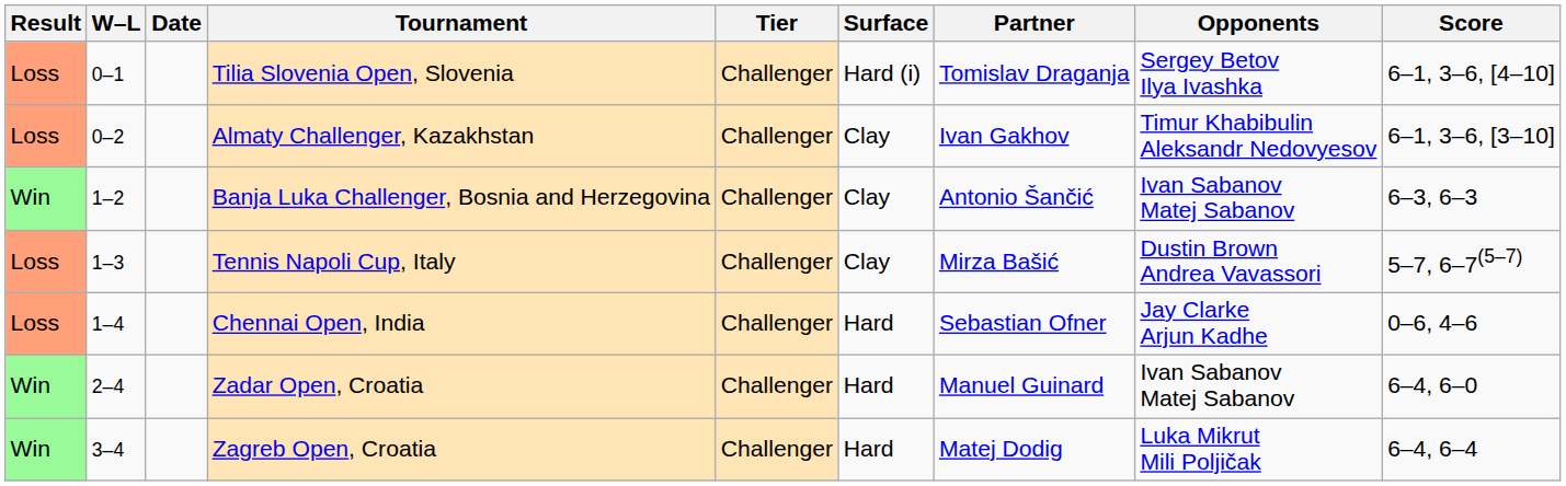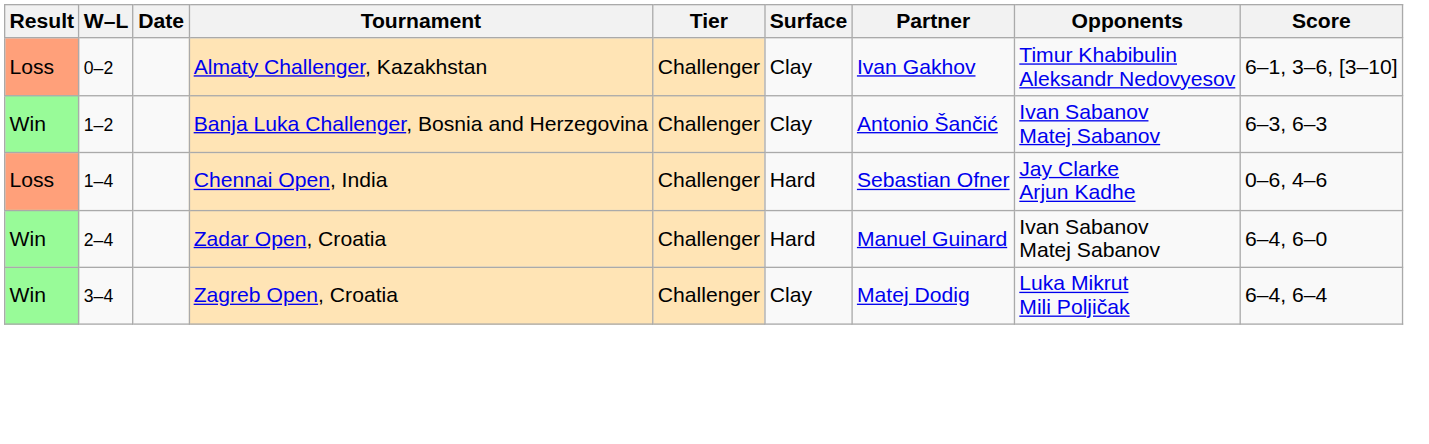 <table class="sortable wikitable">
 <tr>
 <th>Result</th>
 <th class="unsortable">W–L</th>
 <th>Date</th>
 <th>Tournament</th>
 <th>Tier</th>
 <th>Surface</th>
 <th>Partner</th>
 <th>Opponents</th>
 <th class="unsortable">Score</th>
-</tr>
-<tr>
-<td bgcolor=ffa07a>Loss</td>
-<td><small>0–1</small></td>
-<td><a href='#'></a></td>
-<td style="background:moccasin;"><a href='#'>Tilia Slovenia Open</a>, Slovenia</td>
-<td style="background:moccasin;">Challenger</td>
-<td>Hard (i)</td>
-<td> <a href='#'>Tomislav Draganja</a></td>
-<td> <a href='#'>Sergey Betov</a><br> <a href='#'>Ilya Ivashka</a></td>
-<td>6–1, 3–6, [4–10]</td>
 </tr>
 <tr>
 <td bgcolor=ffa07a>Loss</td>
 <td><small>0–2</small></td>
 <td><a href='#'></a></td>
 <td style="background:moccasin;"><a href='#'>Almaty Challenger</a>, Kazakhstan</td>
 <td style="background:moccasin;">Challenger</td>
 <td>Clay</td>
 <td> <a href='#'>Ivan Gakhov</a></td>
 <td> <a href='#'>Timur Khabibulin</a><br> <a href='#'>Aleksandr Nedovyesov</a></td>
 <td>6–1, 3–6, [3–10]</td>
 </tr>
 <tr>
 <td bgcolor=98fb98>Win</td>
 <td><small>1–2</small></td>
 <td><a href='#'></a></td>
 <td style="background:moccasin;"><a href='#'>Banja Luka Challenger</a>, Bosnia and Herzegovina</td>
 <td style="background:moccasin;">Challenger</td>
 <td>Clay</td>
 <td> <a href='#'>Antonio Šančić</a></td>
 <td> <a href='#'>Ivan Sabanov</a><br> <a href='#'>Matej Sabanov</a></td>
 <td>6–3, 6–3</td>
-</tr>
-<tr>
-<td bgcolor=ffa07a>Loss</td>
-<td><small>1–3</small></td>
-<td><a href='#'></a></td>
-<td style="background:moccasin;"><a href='#'>Tennis Napoli Cup</a>, Italy</td>
-<td style="background:moccasin;">Challenger</td>
-<td>Clay</td>
-<td> <a href='#'>Mirza Bašić</a></td>
-<td> <a href='#'>Dustin Brown</a><br> <a href='#'>Andrea Vavassori</a></td>
-<td>5–7, 6–7<sup>(5–7)</sup></td>
 </tr>
 <tr>
 <td bgcolor=ffa07a>Loss</td>
 <td><small>1–4</small></td>
 <td><a href='#'></a></td>
 <td style="background:moccasin;"><a href='#'>Chennai Open</a>, India</td>
 <td style="background:moccasin;">Challenger</td>
 <td>Hard</td>
 <td> <a href='#'>Sebastian Ofner</a></td>
 <td> <a href='#'>Jay Clarke</a><br> <a href='#'>Arjun Kadhe</a></td>
 <td>0–6, 4–6</td>
 </tr>
 <tr>
 <td bgcolor=98fb98>Win</td>
 <td><small>2–4</small></td>
 <td><a href='#'></a></td>
 <td style="background:moccasin;"><a href='#'>Zadar Open</a>, Croatia</td>
 <td style="background:moccasin;">Challenger</td>
 <td>Hard</td>
 <td> <a href='#'>Manuel Guinard</a></td>
 <td> Ivan Sabanov<br> Matej Sabanov</td>
 <td>6–4, 6–0</td>
 </tr>
 <tr>
 <td bgcolor=98fb98>Win</td>
 <td><small>3–4</small></td>
 <td><a href='#'></a></td>
 <td style="background:moccasin;"><a href='#'>Zagreb Open</a>, Croatia</td>
 <td style="background:moccasin;">Challenger</td>
-<td>Hard</td>
+<td>Clay</td>
 <td> <a href='#'>Matej Dodig</a></td>
 <td> <a href='#'>Luka Mikrut</a><br> <a href='#'>Mili Poljičak</a></td>
 <td>6–4, 6–4</td>
 </tr>
 </table>
